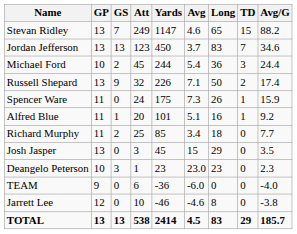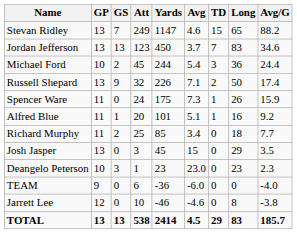 <table class="wikitable" style="white-space:nowrap;">
 <tr>
 <th>Name</th>
 <th>GP</th>
 <th>GS</th>
 <th>Att</th>
 <th>Yards</th>
 <th>Avg</th>
+<th>TD</th>
 <th>Long</th>
-<th>TD</th>
 <th>Avg/G</th>
 </tr>
 <tr>
 <td>Stevan Ridley</td>
 <td>13</td>
 <td>7</td>
 <td>249</td>
 <td>1147</td>
 <td>4.6</td>
+<td>15</td>
 <td>65</td>
-<td>15</td>
 <td>88.2</td>
 </tr>
 <tr>
 <td>Jordan Jefferson</td>
 <td>13</td>
 <td>13</td>
 <td>123</td>
 <td>450</td>
 <td>3.7</td>
+<td>7</td>
 <td>83</td>
-<td>7</td>
 <td>34.6</td>
 </tr>
 <tr>
 <td>Michael Ford</td>
 <td>10</td>
 <td>2</td>
 <td>45</td>
 <td>244</td>
 <td>5.4</td>
+<td>3</td>
 <td>36</td>
-<td>3</td>
 <td>24.4</td>
 </tr>
 <tr>
 <td>Russell Shepard</td>
 <td>13</td>
 <td>9</td>
 <td>32</td>
 <td>226</td>
 <td>7.1</td>
+<td>2</td>
 <td>50</td>
-<td>2</td>
 <td>17.4</td>
 </tr>
 <tr>
 <td>Spencer Ware</td>
 <td>11</td>
 <td>0</td>
 <td>24</td>
 <td>175</td>
 <td>7.3</td>
+<td>1</td>
 <td>26</td>
-<td>1</td>
 <td>15.9</td>
 </tr>
 <tr>
 <td>Alfred Blue</td>
 <td>11</td>
 <td>1</td>
 <td>20</td>
 <td>101</td>
 <td>5.1</td>
+<td>1</td>
 <td>16</td>
-<td>1</td>
 <td>9.2</td>
 </tr>
 <tr>
 <td>Richard Murphy</td>
 <td>11</td>
 <td>2</td>
 <td>25</td>
 <td>85</td>
 <td>3.4</td>
+<td>0</td>
 <td>18</td>
-<td>0</td>
 <td>7.7</td>
 </tr>
 <tr>
 <td>Josh Jasper</td>
 <td>13</td>
 <td>0</td>
 <td>3</td>
 <td>45</td>
 <td>15</td>
+<td>0</td>
 <td>29</td>
-<td>0</td>
 <td>3.5</td>
 </tr>
 <tr>
 <td>Deangelo Peterson</td>
 <td>10</td>
 <td>3</td>
 <td>1</td>
 <td>23</td>
 <td>23.0</td>
+<td>0</td>
 <td>23</td>
-<td>0</td>
 <td>2.3</td>
 </tr>
 <tr>
 <td>TEAM</td>
 <td>9</td>
 <td>0</td>
 <td>6</td>
 <td>-36</td>
 <td>-6.0</td>
 <td>0</td>
 <td>0</td>
 <td>-4.0</td>
 </tr>
 <tr>
 <td>Jarrett Lee</td>
 <td>12</td>
 <td>0</td>
 <td>10</td>
 <td>-46</td>
 <td>-4.6</td>
+<td>0</td>
 <td>8</td>
-<td>0</td>
 <td>-3.8</td>
 </tr>
 <tr>
 <td><strong>TOTAL</strong></td>
 <td><strong>13</strong></td>
 <td><strong>13</strong></td>
 <td><strong>538</strong></td>
 <td><strong>2414</strong></td>
 <td><strong>4.5</strong></td>
+<td><strong>29</strong></td>
 <td><strong>83</strong></td>
-<td><strong>29</strong></td>
 <td><strong>185.7</strong></td>
 </tr>
 </table>
